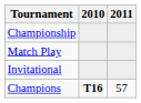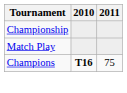 <table class="wikitable" style="text-align:center;">
 <tr>
 <th>Tournament</th>
 <th>2010</th>
 <th>2011</th>
 </tr>
 <tr>
 <td align="left"><a href='#'>Championship</a></td>
 <td style="background:#eeeeee;"></td>
 <td style="background:#eeeeee;"></td>
 </tr>
 <tr>
 <td align="left"><a href='#'>Match Play</a></td>
 <td style="background:#eeeeee;"></td>
 <td style="background:#eeeeee;"></td>
 </tr>
 <tr>
-<td align="left"><a href='#'>Invitational</a></td>
-<td style="background:#eeeeee;"></td>
-<td style="background:#eeeeee;"></td>
-</tr>
-<tr>
 <td align="left"><a href='#'>Champions</a></td>
 <td><strong>T16</strong></td>
-<td>57</td>
+<td>75</td>
 </tr>
 </table>
